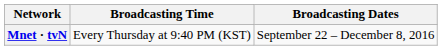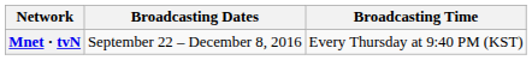 <table class="wikitable">
 <tr>
 <th>Network</th>
+<th>Broadcasting Dates</th>
 <th>Broadcasting Time</th>
-<th>Broadcasting Dates</th>
 </tr>
 <tr>
 <th style="vertical-align: center;"><a href='#'>Mnet</a> · <a href='#'>tvN</a></th>
+<td align="center">September 22 – December 8, 2016</td>
 <td align="center">Every Thursday at 9:40 PM (KST)</td>
-<td align="center">September 22 – December 8, 2016</td>
 </tr>
 </table>
